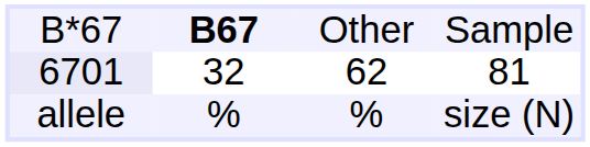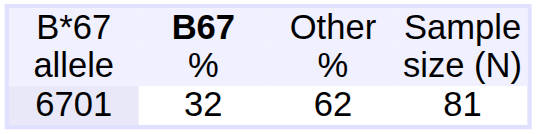 <table border="0" cellspacing="0" cellpadding="0" align="center" style="text-align:center; background:#ffffff; margin-right: 1em; border:2px #e0e0ff solid;">
 <tr style="background:#f0f0ff">
 <td style="width:60px">B*67</td>
 <td style="width:60px"><strong>B67</strong></td>
 <td style="width:60px">Other</td>
 <td style="width:60px">Sample</td>
 </tr>
+<tr style="background:#f0f0ff">
+<td>allele</td>
+<td>%</td>
+<td>%</td>
+<td>size (N)</td>
+</tr>
 <tr>
 <td style = "background:#e8e8f8">6701</td>
 <td>32</td>
 <td>62</td>
 <td>81</td>
 </tr>
-<tr style="background:#f0f0ff">
-<td>allele</td>
-<td>%</td>
-<td>%</td>
-<td>size (N)</td>
-</tr>
 </table>
